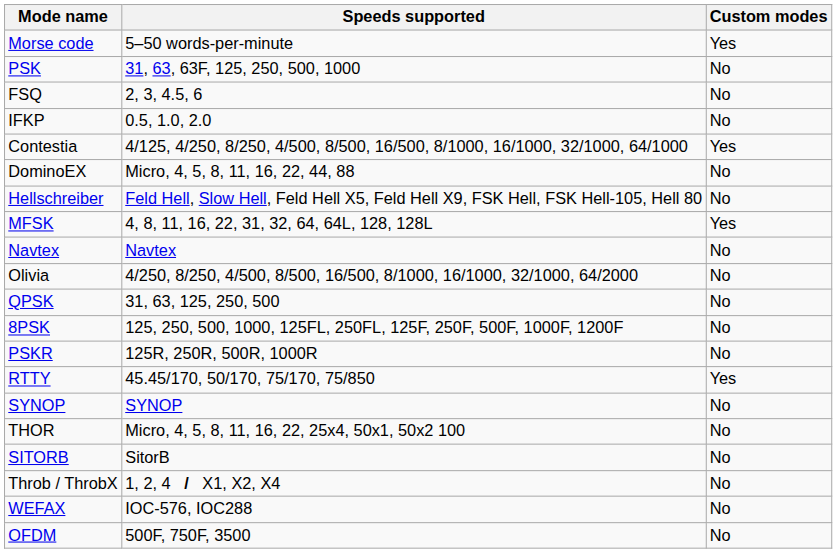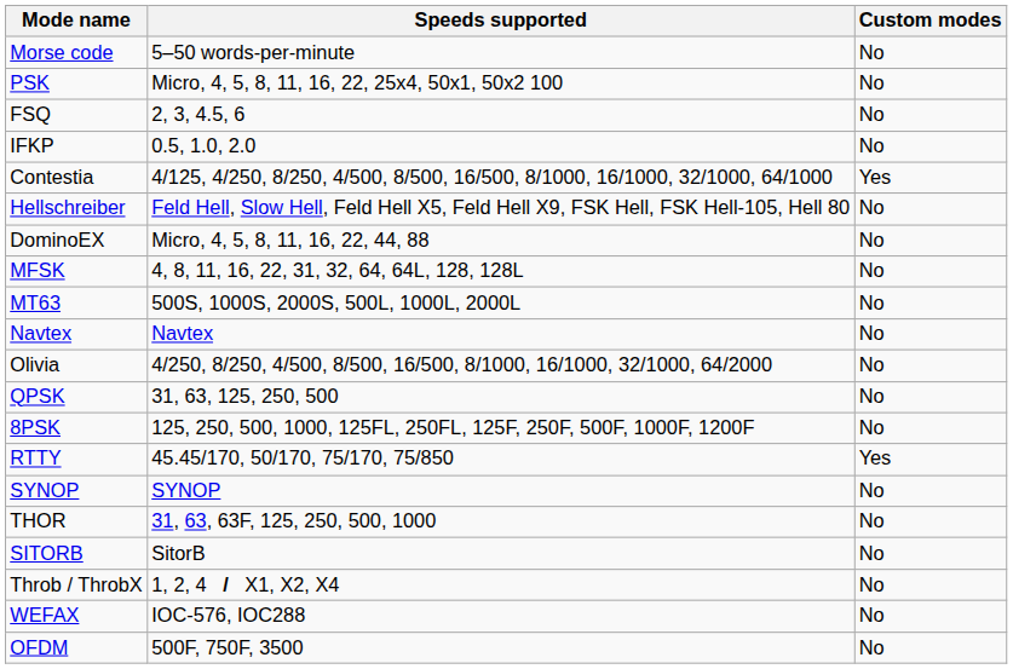 <table class="wikitable sortable">
 <tr>
 <th>Mode name</th>
 <th>Speeds supported</th>
 <th>Custom modes</th>
 </tr>
 <tr>
 <td><a href='#'>Morse code</a> </td>
 <td>5–50 words-per-minute</td>
-<td>Yes</td>
+<td>No</td>
 </tr>
 <tr>
 <td><a href='#'>PSK</a></td>
-<td><a href='#'>31</a>, <a href='#'>63</a>, 63F, 125, 250, 500, 1000</td>
+<td>Micro, 4, 5, 8, 11, 16, 22, 25x4, 50x1, 50x2 100</td>
 <td>No</td>
 </tr>
 <tr>
 <td>FSQ</td>
 <td>2, 3, 4.5, 6</td>
 <td>No</td>
 </tr>
 <tr>
 <td>IFKP</td>
 <td>0.5, 1.0, 2.0</td>
 <td>No</td>
 </tr>
 <tr>
 <td>Contestia</td>
 <td>4/125, 4/250, 8/250, 4/500, 8/500, 16/500, 8/1000, 16/1000, 32/1000, 64/1000</td>
 <td>Yes</td>
 </tr>
 <tr>
+<td><a href='#'>Hellschreiber</a></td>
+<td><a href='#'>Feld Hell</a>, <a href='#'>Slow Hell</a>, Feld Hell X5, Feld Hell X9, FSK Hell, FSK Hell-105, Hell 80</td>
+<td>No</td>
+</tr>
+<tr>
 <td>DominoEX</td>
 <td>Micro, 4, 5, 8, 11, 16, 22, 44, 88</td>
 <td>No</td>
 </tr>
 <tr>
-<td><a href='#'>Hellschreiber</a></td>
-<td><a href='#'>Feld Hell</a>, <a href='#'>Slow Hell</a>, Feld Hell X5, Feld Hell X9, FSK Hell, FSK Hell-105, Hell 80</td>
+<td><a href='#'>MFSK</a></td>
+<td>4, 8, 11, 16, 22, 31, 32, 64, 64L, 128, 128L</td>
 <td>No</td>
 </tr>
 <tr>
-<td><a href='#'>MFSK</a></td>
-<td>4, 8, 11, 16, 22, 31, 32, 64, 64L, 128, 128L</td>
-<td>Yes</td>
+<td><a href='#'>MT63</a></td>
+<td>500S, 1000S, 2000S, 500L, 1000L, 2000L</td>
+<td>No</td>
 </tr>
 <tr>
 <td><a href='#'>Navtex</a></td>
 <td><a href='#'>Navtex</a></td>
 <td>No</td>
 </tr>
 <tr>
 <td>Olivia</td>
 <td>4/250, 8/250, 4/500, 8/500, 16/500, 8/1000, 16/1000, 32/1000, 64/2000</td>
 <td>No</td>
 </tr>
 <tr>
 <td><a href='#'>QPSK</a></td>
 <td>31, 63, 125, 250, 500</td>
 <td>No</td>
 </tr>
 <tr>
 <td><a href='#'>8PSK</a></td>
 <td>125, 250, 500, 1000, 125FL, 250FL, 125F, 250F, 500F, 1000F, 1200F</td>
 <td>No</td>
 </tr>
 <tr>
-<td><a href='#'>PSKR</a></td>
-<td>125R, 250R, 500R, 1000R</td>
-<td>No</td>
-</tr>
-<tr>
 <td><a href='#'>RTTY</a></td>
 <td>45.45/170, 50/170, 75/170, 75/850</td>
 <td>Yes</td>
 </tr>
 <tr>
 <td><a href='#'>SYNOP</a></td>
 <td><a href='#'>SYNOP</a></td>
 <td>No</td>
 </tr>
 <tr>
 <td>THOR</td>
-<td>Micro, 4, 5, 8, 11, 16, 22, 25x4, 50x1, 50x2 100</td>
+<td><a href='#'>31</a>, <a href='#'>63</a>, 63F, 125, 250, 500, 1000</td>
 <td>No</td>
 </tr>
 <tr>
 <td><a href='#'>SITORB</a></td>
 <td>SitorB</td>
 <td>No</td>
 </tr>
 <tr>
 <td>Throb / ThrobX</td>
 <td>1, 2, 4   <strong>/</strong>    X1, X2, X4</td>
 <td>No</td>
 </tr>
 <tr>
 <td><a href='#'>WEFAX</a></td>
 <td>IOC-576, IOC288</td>
 <td>No</td>
 </tr>
 <tr>
 <td><a href='#'>OFDM</a></td>
 <td>500F, 750F, 3500</td>
 <td>No</td>
 </tr>
 </table>
